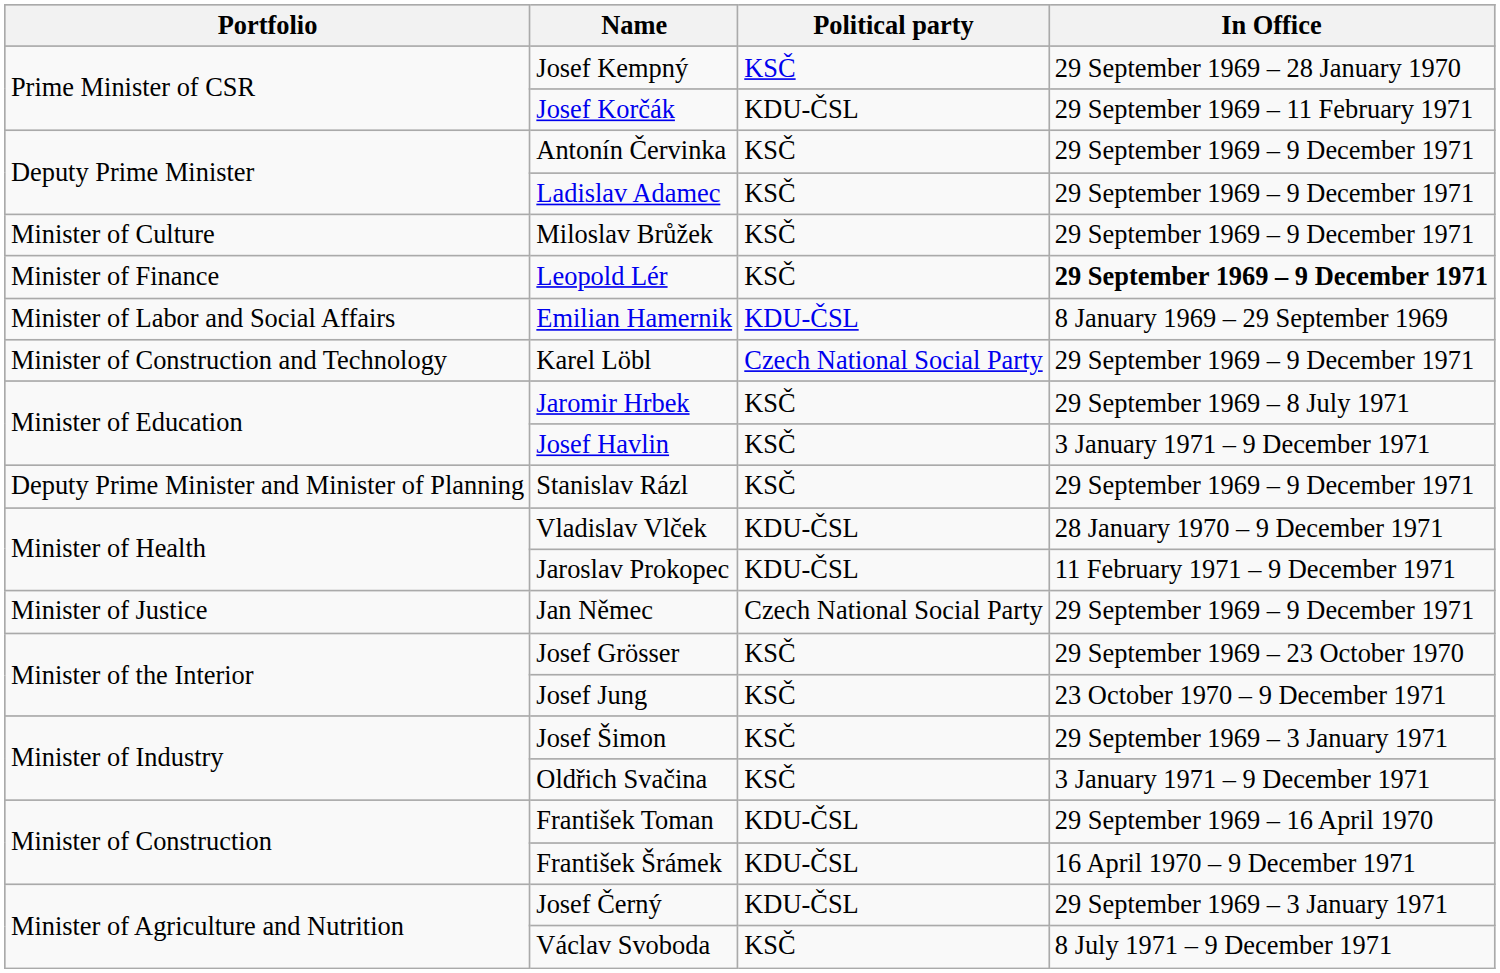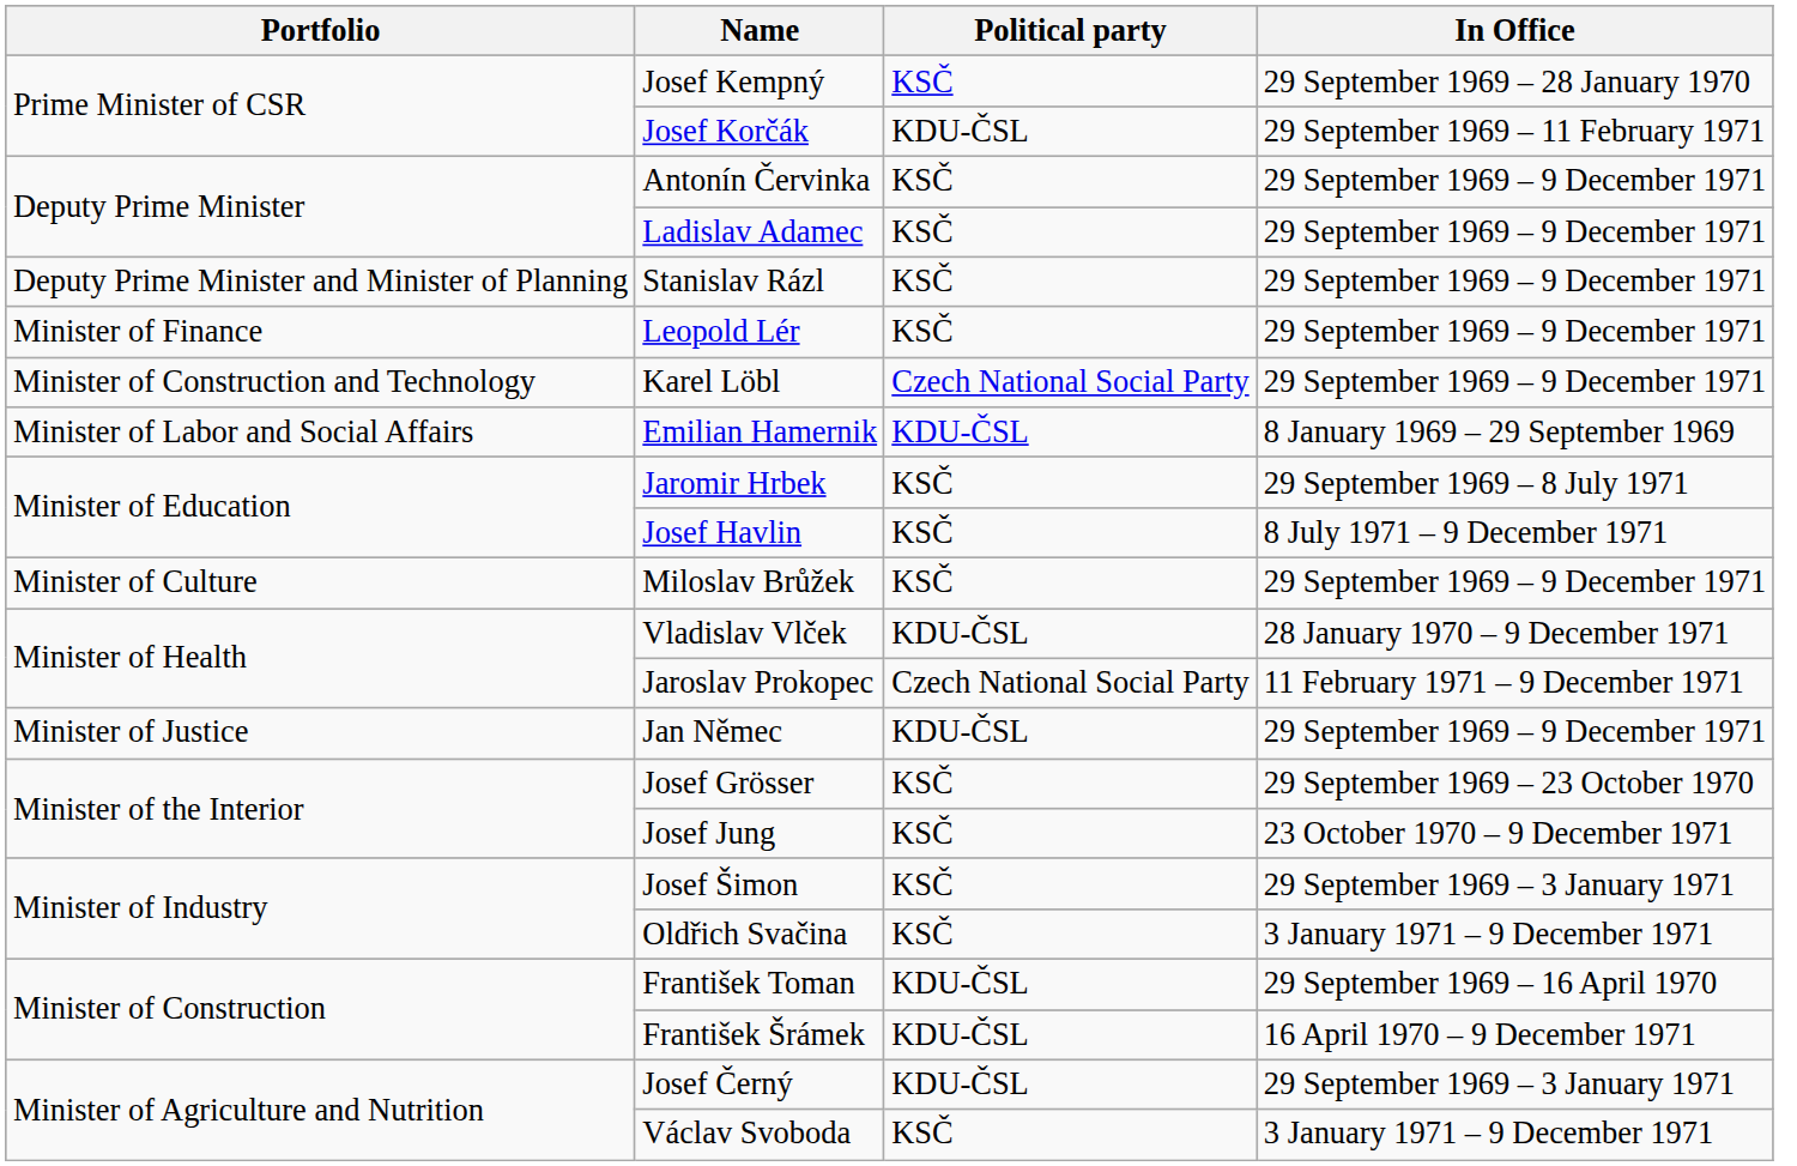 <table class="wikitable">
 <tr>
 <th>Portfolio</th>
 <th>Name</th>
 <th>Political party</th>
 <th>In Office</th>
 </tr>
 <tr>
 <td rowspan=2>Prime Minister of CSR</td>
 <td>Josef Kempný</td>
 <td><a href='#'>KSČ</a></td>
 <td>29 September 1969 – 28 January 1970</td>
 </tr>
 <tr>
 <td><a href='#'>Josef Korčák</a></td>
 <td>KDU-ČSL</td>
 <td>29 September 1969 – 11 February 1971</td>
 </tr>
 <tr>
 <td rowspan=2>Deputy Prime Minister</td>
 <td>Antonín Červinka</td>
 <td>KSČ</td>
 <td>29 September 1969 – 9 December 1971</td>
 </tr>
 <tr>
 <td><a href='#'>Ladislav Adamec</a></td>
 <td>KSČ</td>
 <td>29 September 1969 – 9 December 1971</td>
 </tr>
 <tr>
-<td>Minister of Culture</td>
-<td>Miloslav Brůžek</td>
+<td>Deputy Prime Minister and Minister of Planning</td>
+<td>Stanislav Rázl</td>
 <td>KSČ</td>
 <td>29 September 1969 – 9 December 1971</td>
 </tr>
 <tr>
 <td>Minister of Finance</td>
 <td><a href='#'>Leopold Lér</a></td>
 <td>KSČ</td>
-<td><strong>29 September 1969 – 9 December 1971</strong></td>
+<td>29 September 1969 – 9 December 1971</td>
+</tr>
+<tr>
+<td>Minister of Construction and Technology</td>
+<td>Karel Löbl</td>
+<td><a href='#'>Czech National Social Party</a></td>
+<td>29 September 1969 – 9 December 1971</td>
 </tr>
 <tr>
 <td>Minister of Labor and Social Affairs</td>
 <td><a href='#'>Emilian Hamernik</a></td>
 <td><a href='#'>KDU-ČSL</a></td>
 <td>8 January 1969 – 29 September 1969</td>
-</tr>
-<tr>
-<td>Minister of Construction and Technology</td>
-<td>Karel Löbl</td>
-<td><a href='#'>Czech National Social Party</a></td>
-<td>29 September 1969 – 9 December 1971</td>
 </tr>
 <tr>
 <td rowspan=2>Minister of Education</td>
 <td><a href='#'>Jaromir Hrbek</a></td>
 <td>KSČ</td>
 <td>29 September 1969 – 8 July 1971</td>
 </tr>
 <tr>
 <td><a href='#'>Josef Havlin</a></td>
 <td>KSČ</td>
-<td>3 January 1971 – 9 December 1971</td>
+<td>8 July 1971 – 9 December 1971</td>
 </tr>
 <tr>
-<td>Deputy Prime Minister and Minister of Planning</td>
-<td>Stanislav Rázl</td>
+<td>Minister of Culture</td>
+<td>Miloslav Brůžek</td>
 <td>KSČ</td>
 <td>29 September 1969 – 9 December 1971</td>
 </tr>
 <tr>
 <td rowspan=2>Minister of Health</td>
 <td>Vladislav Vlček</td>
 <td>KDU-ČSL</td>
 <td>28 January 1970 – 9 December 1971</td>
 </tr>
 <tr>
 <td>Jaroslav Prokopec</td>
-<td>KDU-ČSL</td>
+<td>Czech National Social Party</td>
 <td>11 February 1971 – 9 December 1971</td>
 </tr>
 <tr>
 <td>Minister of Justice</td>
 <td>Jan Němec</td>
-<td>Czech National Social Party</td>
+<td>KDU-ČSL</td>
 <td>29 September 1969 – 9 December 1971</td>
 </tr>
 <tr>
 <td rowspan=2>Minister of the Interior</td>
 <td>Josef Grösser</td>
 <td>KSČ</td>
 <td>29 September 1969 – 23 October 1970</td>
 </tr>
 <tr>
 <td>Josef Jung</td>
 <td>KSČ</td>
 <td>23 October 1970 – 9 December 1971</td>
 </tr>
 <tr>
 <td rowspan=2>Minister of Industry</td>
 <td>Josef Šimon</td>
 <td>KSČ</td>
 <td>29 September 1969 – 3 January 1971</td>
 </tr>
 <tr>
 <td>Oldřich Svačina</td>
 <td>KSČ</td>
 <td>3 January 1971 – 9 December 1971</td>
 </tr>
 <tr>
 <td rowspan=2>Minister of Construction</td>
 <td>František Toman</td>
 <td>KDU-ČSL</td>
 <td>29 September 1969 – 16 April 1970</td>
 </tr>
 <tr>
 <td>František Šrámek</td>
 <td>KDU-ČSL</td>
 <td>16 April 1970 – 9 December 1971</td>
 </tr>
 <tr>
 <td rowspan=2>Minister of Agriculture and Nutrition</td>
 <td>Josef Černý</td>
 <td>KDU-ČSL</td>
 <td>29 September 1969 – 3 January 1971</td>
 </tr>
 <tr>
 <td>Václav Svoboda</td>
 <td>KSČ</td>
-<td>8 July 1971 – 9 December 1971</td>
+<td>3 January 1971 – 9 December 1971</td>
 </tr>
 </table>
